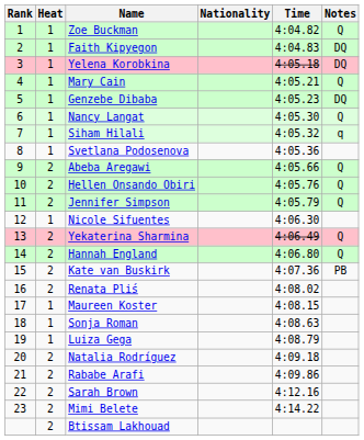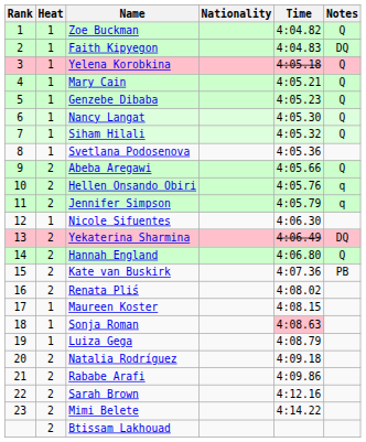 <table class="wikitable sortable" style="text-align:center">
 <tr>
 <th>Rank</th>
 <th>Heat</th>
 <th>Name</th>
 <th>Nationality</th>
 <th>Time</th>
 <th>Notes</th>
 </tr>
 <tr bgcolor=ccffcc>
 <td>1</td>
 <td>1</td>
 <td align=left><a href='#'>Zoe Buckman</a></td>
 <td align=left></td>
 <td>4:04.82</td>
 <td>Q</td>
 </tr>
 <tr bgcolor=ccffcc>
 <td>2</td>
 <td>1</td>
 <td align=left><a href='#'>Faith Kipyegon</a></td>
 <td align=left></td>
 <td>4:04.83</td>
 <td>DQ</td>
 </tr>
 <tr bgcolor=pink>
 <td>3</td>
 <td>1</td>
 <td align=left><a href='#'>Yelena Korobkina</a></td>
 <td align=left></td>
 <td><s>4:05.18</s></td>
-<td>DQ</td>
+<td>Q</td>
 </tr>
 <tr bgcolor=ccffcc>
 <td>4</td>
 <td>1</td>
 <td align=left><a href='#'>Mary Cain</a></td>
 <td align=left></td>
 <td>4:05.21</td>
 <td>Q</td>
 </tr>
 <tr bgcolor=ccffcc>
 <td>5</td>
 <td>1</td>
 <td align=left><a href='#'>Genzebe Dibaba</a></td>
 <td align=left></td>
 <td>4:05.23</td>
-<td>DQ</td>
+<td>Q</td>
 </tr>
 <tr bgcolor=ddffdd>
 <td>6</td>
 <td>1</td>
 <td align=left><a href='#'>Nancy Langat</a></td>
 <td align=left></td>
 <td>4:05.30</td>
 <td>Q</td>
 </tr>
 <tr bgcolor=ddffdd>
 <td>7</td>
 <td>1</td>
 <td align=left><a href='#'>Siham Hilali</a></td>
 <td align=left></td>
 <td>4:05.32</td>
-<td>q</td>
+<td>Q</td>
 </tr>
 <tr>
 <td>8</td>
 <td>1</td>
 <td align=left><a href='#'>Svetlana Podosenova</a></td>
 <td align=left></td>
 <td>4:05.36</td>
 <td></td>
 </tr>
 <tr bgcolor=ccffcc>
 <td>9</td>
 <td>2</td>
 <td align=left><a href='#'>Abeba Aregawi</a></td>
 <td align=left></td>
 <td>4:05.66</td>
 <td>Q</td>
 </tr>
 <tr bgcolor=ccffcc>
 <td>10</td>
 <td>2</td>
 <td align=left><a href='#'>Hellen Onsando Obiri</a></td>
 <td align=left></td>
 <td>4:05.76</td>
-<td>Q</td>
+<td>q</td>
 </tr>
 <tr bgcolor=ccffcc>
 <td>11</td>
 <td>2</td>
 <td align=left><a href='#'>Jennifer Simpson</a></td>
 <td align=left></td>
 <td>4:05.79</td>
-<td>Q</td>
+<td>q</td>
 </tr>
 <tr>
 <td>12</td>
 <td>1</td>
 <td align=left><a href='#'>Nicole Sifuentes</a></td>
 <td align=left></td>
 <td>4:06.30</td>
 <td></td>
 </tr>
 <tr bgcolor=pink>
 <td>13</td>
 <td>2</td>
 <td align=left><a href='#'>Yekaterina Sharmina</a></td>
 <td align=left></td>
 <td><s>4:06.49</s></td>
-<td>Q</td>
+<td>DQ</td>
 </tr>
 <tr bgcolor=ccffcc>
 <td>14</td>
 <td>2</td>
 <td align=left><a href='#'>Hannah England</a></td>
 <td align=left></td>
 <td>4:06.80</td>
 <td>Q</td>
 </tr>
 <tr>
 <td>15</td>
 <td>2</td>
 <td align=left><a href='#'>Kate van Buskirk</a></td>
 <td align=left></td>
 <td>4:07.36</td>
 <td>PB</td>
 </tr>
 <tr>
 <td>16</td>
 <td>2</td>
 <td align=left><a href='#'>Renata Pliś</a></td>
 <td align=left></td>
 <td>4:08.02</td>
 <td></td>
 </tr>
 <tr>
 <td>17</td>
 <td>1</td>
 <td align=left><a href='#'>Maureen Koster</a></td>
 <td align=left></td>
 <td>4:08.15</td>
 <td></td>
 </tr>
 <tr>
 <td>18</td>
 <td>1</td>
 <td align=left><a href='#'>Sonja Roman</a></td>
 <td align=left></td>
-<td>4:08.63</td>
+<td style="background: pink;">4:08.63</td>
 <td></td>
 </tr>
 <tr>
 <td>19</td>
 <td>1</td>
 <td align=left><a href='#'>Luiza Gega</a></td>
 <td align=left></td>
 <td>4:08.79</td>
 <td></td>
 </tr>
 <tr>
 <td>20</td>
 <td>2</td>
 <td align=left><a href='#'>Natalia Rodríguez</a></td>
 <td align=left></td>
 <td>4:09.18</td>
 <td></td>
 </tr>
 <tr>
 <td>21</td>
 <td>2</td>
 <td align=left><a href='#'>Rababe Arafi</a></td>
 <td align=left></td>
 <td>4:09.86</td>
 <td></td>
 </tr>
 <tr>
 <td>22</td>
 <td>2</td>
 <td align=left><a href='#'>Sarah Brown</a></td>
 <td align=left></td>
 <td>4:12.16</td>
 <td></td>
 </tr>
 <tr>
 <td>23</td>
 <td>2</td>
 <td align=left><a href='#'>Mimi Belete</a></td>
 <td align=left></td>
 <td>4:14.22</td>
 <td></td>
 </tr>
 <tr>
 <td></td>
 <td>2</td>
 <td align=left><a href='#'>Btissam Lakhouad</a></td>
 <td align=left></td>
 <td></td>
 <td></td>
 </tr>
 </table>
